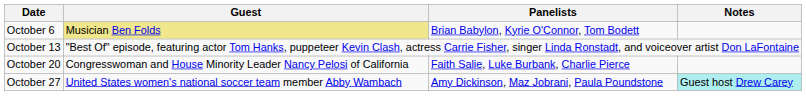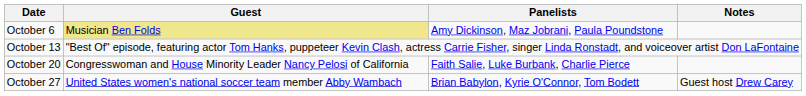 <table class="wikitable">
 <tr>
 <th>Date</th>
 <th>Guest</th>
 <th>Panelists</th>
 <th>Notes</th>
 </tr>
 <tr>
 <td>October 6</td>
 <td style="background: khaki;">Musician <a href='#'>Ben Folds</a></td>
-<td><a href='#'>Brian Babylon</a>, <a href='#'>Kyrie O'Connor</a>, <a href='#'>Tom Bodett</a></td>
+<td><a href='#'>Amy Dickinson</a>, <a href='#'>Maz Jobrani</a>, <a href='#'>Paula Poundstone</a></td>
 <td></td>
 </tr>
 <tr>
 <td>October 13</td>
 <td colspan="3">"Best Of" episode, featuring actor <a href='#'>Tom Hanks</a>, puppeteer <a href='#'>Kevin Clash</a>, actress <a href='#'>Carrie Fisher</a>, singer <a href='#'>Linda Ronstadt</a>, and voiceover artist <a href='#'>Don LaFontaine</a></td>
 </tr>
 <tr>
 <td>October 20</td>
 <td>Congresswoman and <a href='#'>House</a> Minority Leader <a href='#'>Nancy Pelosi</a> of California</td>
 <td><a href='#'>Faith Salie</a>, <a href='#'>Luke Burbank</a>, <a href='#'>Charlie Pierce</a></td>
 <td></td>
 </tr>
 <tr>
 <td>October 27</td>
 <td><a href='#'>United States women's national soccer team</a> member <a href='#'>Abby Wambach</a></td>
-<td><a href='#'>Amy Dickinson</a>, <a href='#'>Maz Jobrani</a>, <a href='#'>Paula Poundstone</a></td>
-<td style="background: paleturquoise;">Guest host <a href='#'>Drew Carey</a></td>
+<td><a href='#'>Brian Babylon</a>, <a href='#'>Kyrie O'Connor</a>, <a href='#'>Tom Bodett</a></td>
+<td>Guest host <a href='#'>Drew Carey</a></td>
 </tr>
 </table>
